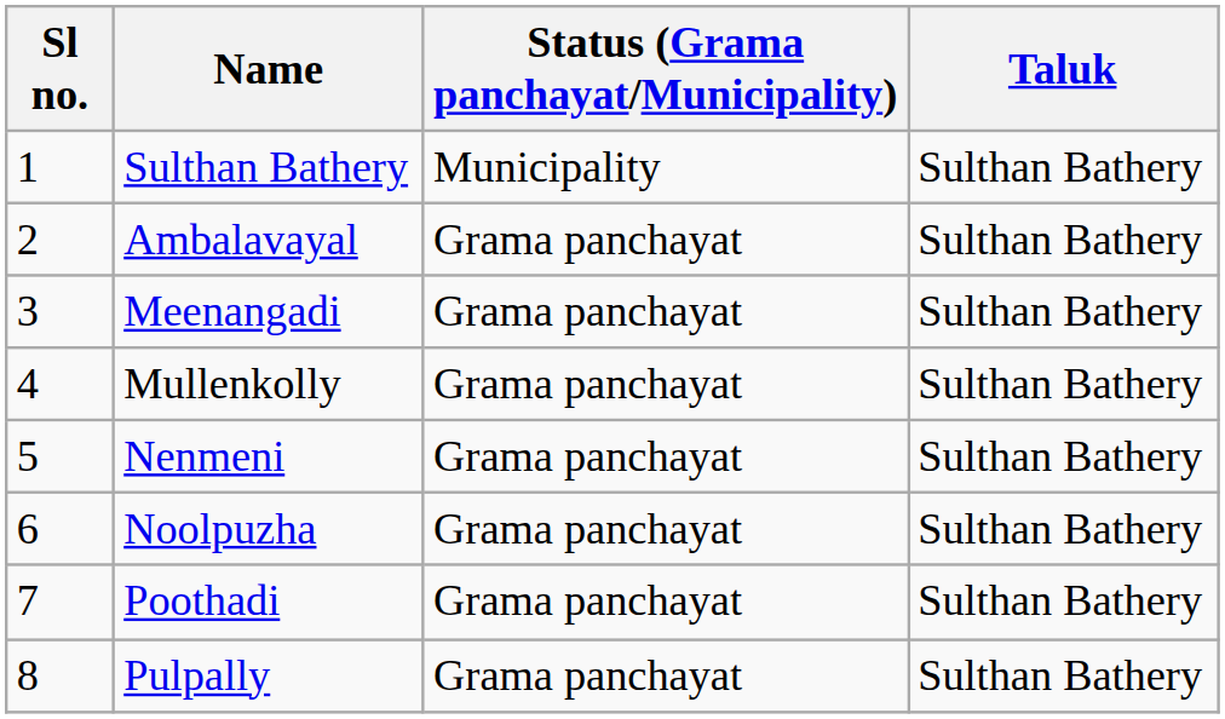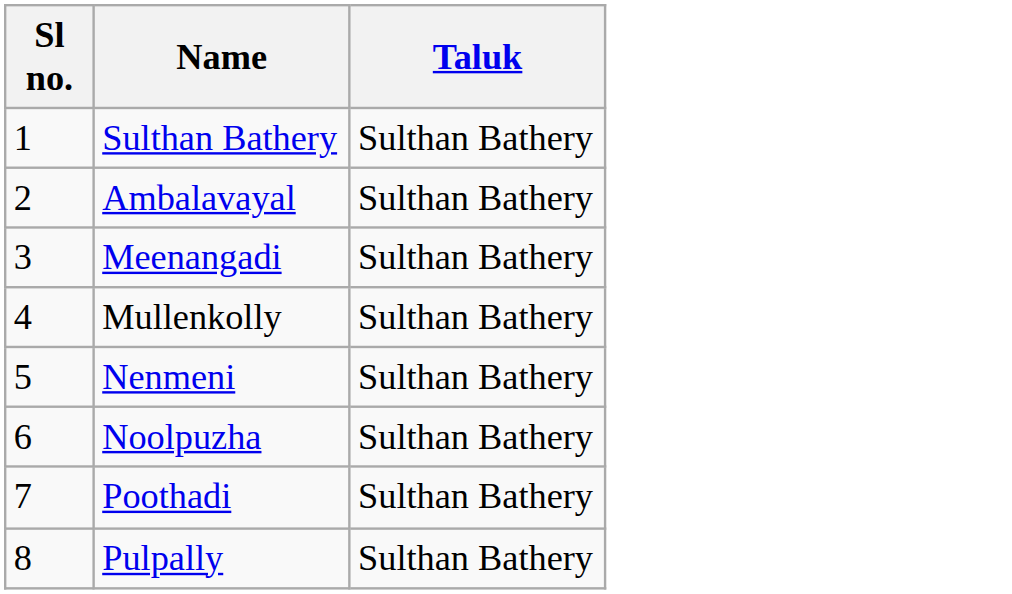 <table class="wikitable sortable" style="font-size:95%;">
 <tr>
 <th width="30px">Sl no.</th>
 <th width="100px">Name</th>
-<th width="130px">Status (<a href='#'>Grama panchayat</a>/<a href='#'>Municipality</a>)</th>
 <th width="100px"><a href='#'>Taluk</a></th>
 </tr>
 <tr>
 <td>1</td>
 <td><a href='#'>Sulthan Bathery</a></td>
-<td>Municipality</td>
 <td>Sulthan Bathery</td>
 </tr>
 <tr>
 <td>2</td>
 <td><a href='#'>Ambalavayal</a></td>
-<td>Grama panchayat</td>
 <td>Sulthan Bathery</td>
 </tr>
 <tr>
 <td>3</td>
 <td><a href='#'>Meenangadi</a></td>
-<td>Grama panchayat</td>
 <td>Sulthan Bathery</td>
 </tr>
 <tr>
 <td>4</td>
 <td>Mullenkolly</td>
-<td>Grama panchayat</td>
 <td>Sulthan Bathery</td>
 </tr>
 <tr>
 <td>5</td>
 <td><a href='#'>Nenmeni</a></td>
-<td>Grama panchayat</td>
 <td>Sulthan Bathery</td>
 </tr>
 <tr>
 <td>6</td>
 <td><a href='#'>Noolpuzha</a></td>
-<td>Grama panchayat</td>
 <td>Sulthan Bathery</td>
 </tr>
 <tr>
 <td>7</td>
 <td><a href='#'>Poothadi</a></td>
-<td>Grama panchayat</td>
 <td>Sulthan Bathery</td>
 </tr>
 <tr>
 <td>8</td>
 <td><a href='#'>Pulpally</a></td>
-<td>Grama panchayat</td>
 <td>Sulthan Bathery</td>
 </tr>
 </table>
